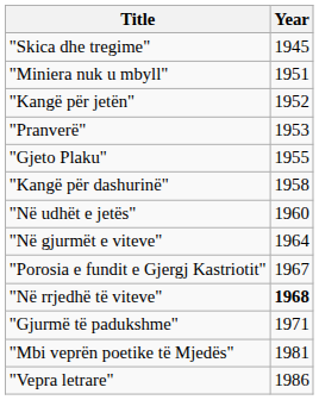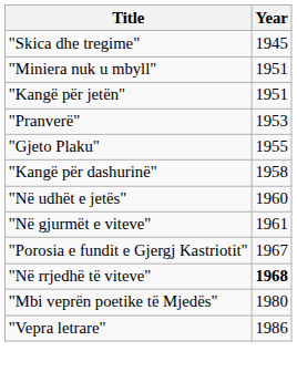 <table class="wikitable sortable">
 <tr>
 <th>Title</th>
 <th>Year</th>
 </tr>
 <tr>
 <td>"Skica dhe tregime"</td>
 <td>1945</td>
 </tr>
 <tr>
 <td>"Miniera nuk u mbyll"</td>
 <td>1951</td>
 </tr>
 <tr>
 <td>"Kangë për jetën"</td>
-<td>1952</td>
+<td>1951</td>
 </tr>
 <tr>
 <td>"Pranverë"</td>
 <td>1953</td>
 </tr>
 <tr>
 <td>"Gjeto Plaku"</td>
 <td>1955</td>
 </tr>
 <tr>
 <td>"Kangë për dashurinë"</td>
 <td>1958</td>
 </tr>
 <tr>
 <td>"Në udhët e jetës"</td>
 <td>1960</td>
 </tr>
 <tr>
 <td>"Në gjurmët e viteve"</td>
-<td>1964</td>
+<td>1961</td>
 </tr>
 <tr>
 <td>"Porosia e fundit e Gjergj Kastriotit"</td>
 <td>1967</td>
 </tr>
 <tr>
 <td>"Në rrjedhë të viteve"</td>
 <td><strong>1968</strong></td>
 </tr>
 <tr>
-<td>"Gjurmë të padukshme"</td>
-<td>1971</td>
-</tr>
-<tr>
 <td>"Mbi veprën poetike të Mjedës"</td>
-<td>1981</td>
+<td>1980</td>
 </tr>
 <tr>
 <td>"Vepra letrare"</td>
 <td>1986</td>
 </tr>
 </table>
